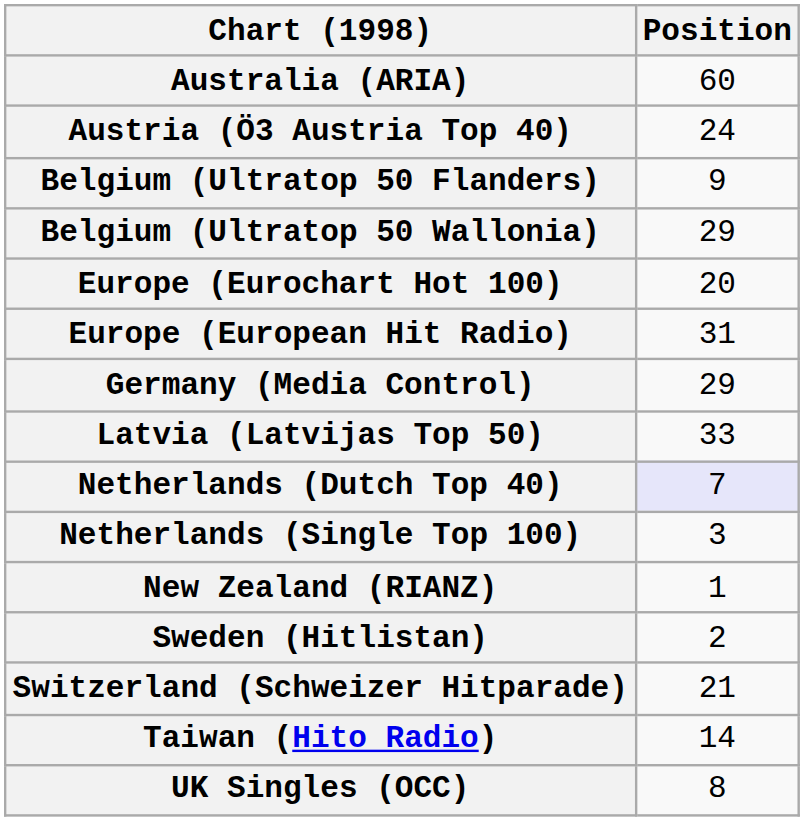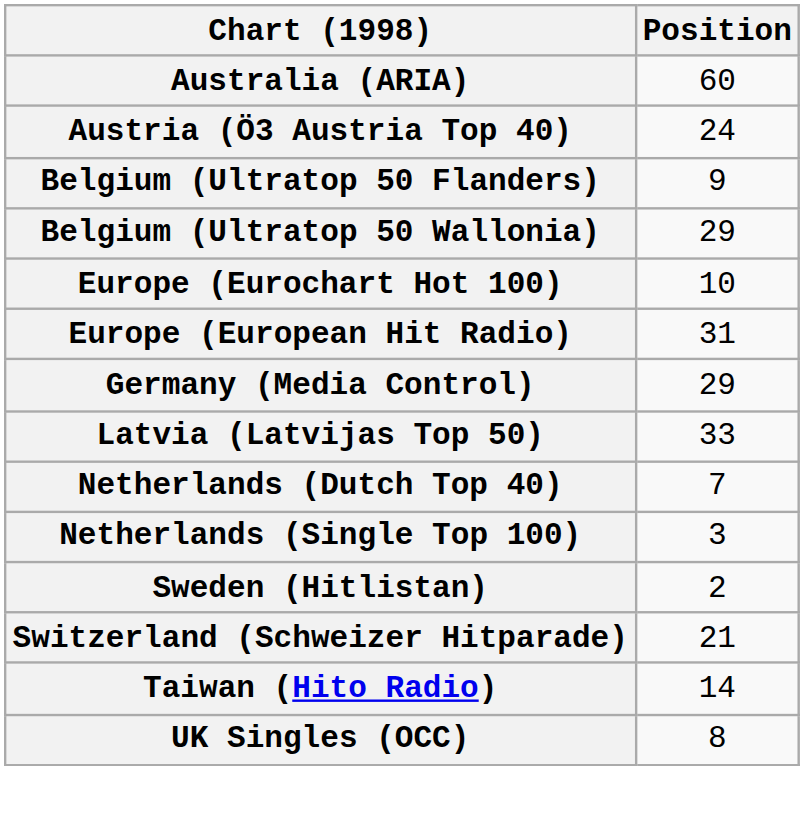 <table class="wikitable sortable plainrowheaders" style="text-align:center">
 <tr>
 <th>Chart (1998)</th>
 <th>Position</th>
 </tr>
 <tr>
 <th scope="row">Australia (ARIA)</th>
 <td>60</td>
 </tr>
 <tr>
 <th scope="row">Austria (Ö3 Austria Top 40)</th>
 <td>24</td>
 </tr>
 <tr>
 <th scope="row">Belgium (Ultratop 50 Flanders)</th>
 <td>9</td>
 </tr>
 <tr>
 <th scope="row">Belgium (Ultratop 50 Wallonia)</th>
 <td>29</td>
 </tr>
 <tr>
 <th scope="row">Europe (Eurochart Hot 100)</th>
-<td>20</td>
+<td>10</td>
 </tr>
 <tr>
 <th scope="row">Europe (European Hit Radio)</th>
 <td>31</td>
 </tr>
 <tr>
 <th scope="row">Germany (Media Control)</th>
 <td>29</td>
 </tr>
 <tr>
 <th scope="row">Latvia (Latvijas Top 50)</th>
 <td>33</td>
 </tr>
 <tr>
 <th scope="row">Netherlands (Dutch Top 40)</th>
-<td style="background: lavender;">7</td>
+<td>7</td>
 </tr>
 <tr>
 <th scope="row">Netherlands (Single Top 100)</th>
 <td>3</td>
-</tr>
-<tr>
-<th scope="row">New Zealand (RIANZ)</th>
-<td>1</td>
 </tr>
 <tr>
 <th scope="row">Sweden (Hitlistan)</th>
 <td>2</td>
 </tr>
 <tr>
 <th scope="row">Switzerland (Schweizer Hitparade)</th>
 <td>21</td>
 </tr>
 <tr>
 <th scope="row">Taiwan (<a href='#'>Hito Radio</a>)</th>
 <td style="text-align:center;">14</td>
 </tr>
 <tr>
 <th scope="row">UK Singles (OCC)</th>
 <td>8</td>
 </tr>
 </table>
